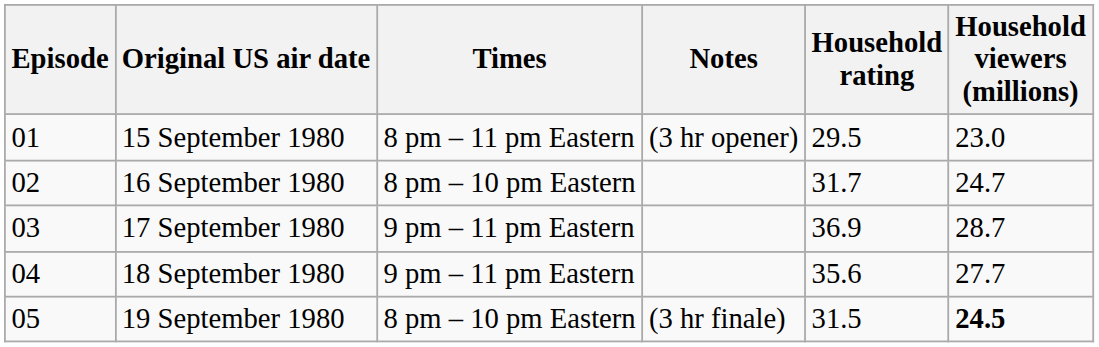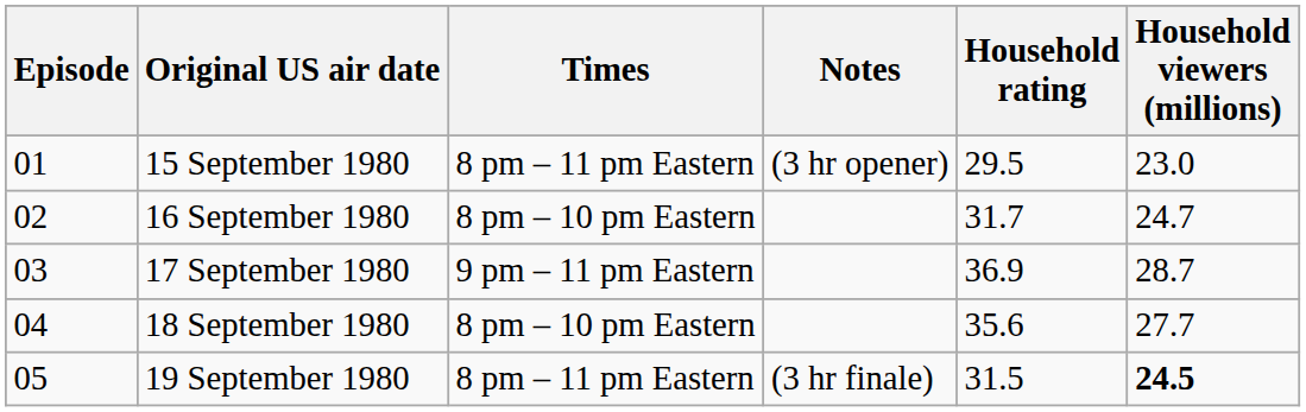 <table class="wikitable">
 <tr bgcolor="#efefef">
 <th>Episode</th>
 <th>Original US air date</th>
 <th>Times</th>
 <th>Notes</th>
 <th>Household<br>rating</th>
 <th>Household<br>viewers<br>(millions)</th>
 </tr>
 <tr>
 <td>01</td>
 <td>15 September 1980</td>
 <td>8 pm – 11 pm Eastern</td>
 <td>(3 hr opener)</td>
 <td>29.5</td>
 <td>23.0</td>
 </tr>
 <tr>
 <td>02</td>
 <td>16 September 1980</td>
 <td>8 pm – 10 pm Eastern</td>
 <td></td>
 <td>31.7</td>
 <td>24.7</td>
 </tr>
 <tr>
 <td>03</td>
 <td>17 September 1980</td>
 <td>9 pm – 11 pm Eastern</td>
 <td></td>
 <td>36.9</td>
 <td>28.7</td>
 </tr>
 <tr>
 <td>04</td>
 <td>18 September 1980</td>
-<td>9 pm – 11 pm Eastern</td>
+<td>8 pm – 10 pm Eastern</td>
 <td></td>
 <td>35.6</td>
 <td>27.7</td>
 </tr>
 <tr>
 <td>05</td>
 <td>19 September 1980</td>
-<td>8 pm – 10 pm Eastern</td>
+<td>8 pm – 11 pm Eastern</td>
 <td>(3 hr finale)</td>
 <td>31.5</td>
 <td><strong>24.5</strong></td>
 </tr>
 </table>
